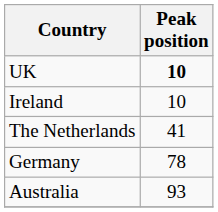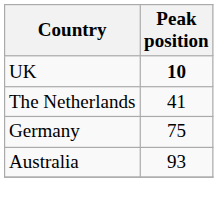 <table class="wikitable">
 <tr>
 <th>Country</th>
 <th>Peak<br>position</th>
 </tr>
 <tr>
 <td>UK</td>
 <td align="center"><strong>10</strong></td>
 </tr>
 <tr>
-<td>Ireland</td>
-<td align="center">10</td>
-</tr>
-<tr>
 <td>The Netherlands</td>
 <td align="center">41</td>
 </tr>
 <tr>
 <td>Germany</td>
-<td align="center">78</td>
+<td align="center">75</td>
 </tr>
 <tr>
 <td>Australia</td>
 <td align="center">93</td>
 </tr>
 <tr>
 </tr>
 </table>
